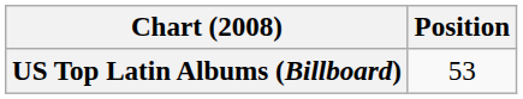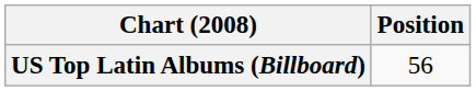 <table class="wikitable plainrowheaders" style="text-align:center">
 <tr>
 <th scope="col">Chart (2008)</th>
 <th scope="col">Position</th>
 </tr>
 <tr>
 <th scope="row">US Top Latin Albums (<em>Billboard</em>)</th>
-<td>53</td>
+<td>56</td>
 </tr>
 </table>
